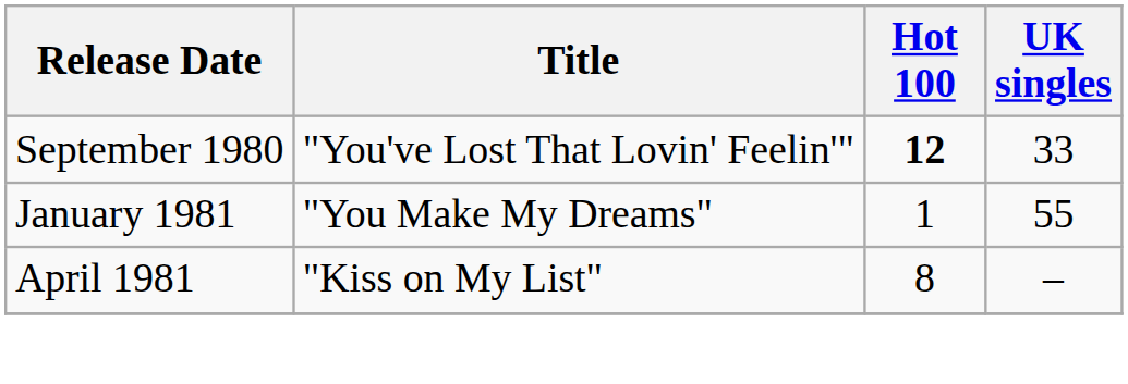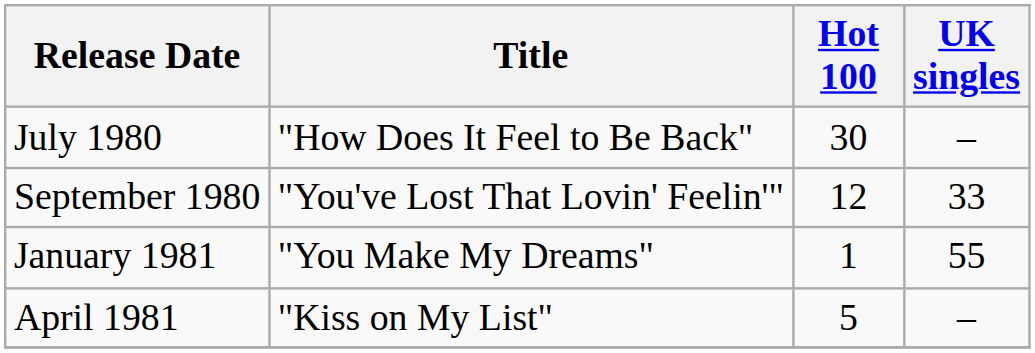 <table class="wikitable">
 <tr>
 <th>Release Date</th>
 <th>Title</th>
 <th width="40"><a href='#'>Hot 100</a></th>
 <th width="40"><a href='#'>UK singles</a></th>
 </tr>
 <tr>
+<td>July 1980</td>
+<td>"How Does It Feel to Be Back"</td>
+<td align="center">30</td>
+<td align="center">–</td>
+</tr>
+<tr>
 <td>September 1980</td>
 <td>"You've Lost That Lovin' Feelin'"</td>
-<td align="center"><strong>12</strong></td>
+<td align="center">12</td>
 <td align="center">33</td>
 </tr>
 <tr>
 <td>January 1981</td>
 <td>"You Make My Dreams"</td>
 <td align="center">1</td>
 <td align="center">55</td>
 </tr>
 <tr>
 <td>April 1981</td>
 <td>"Kiss on My List"</td>
-<td align="center">8</td>
+<td align="center">5</td>
 <td align="center">–</td>
 </tr>
 <tr>
 </tr>
 </table>
